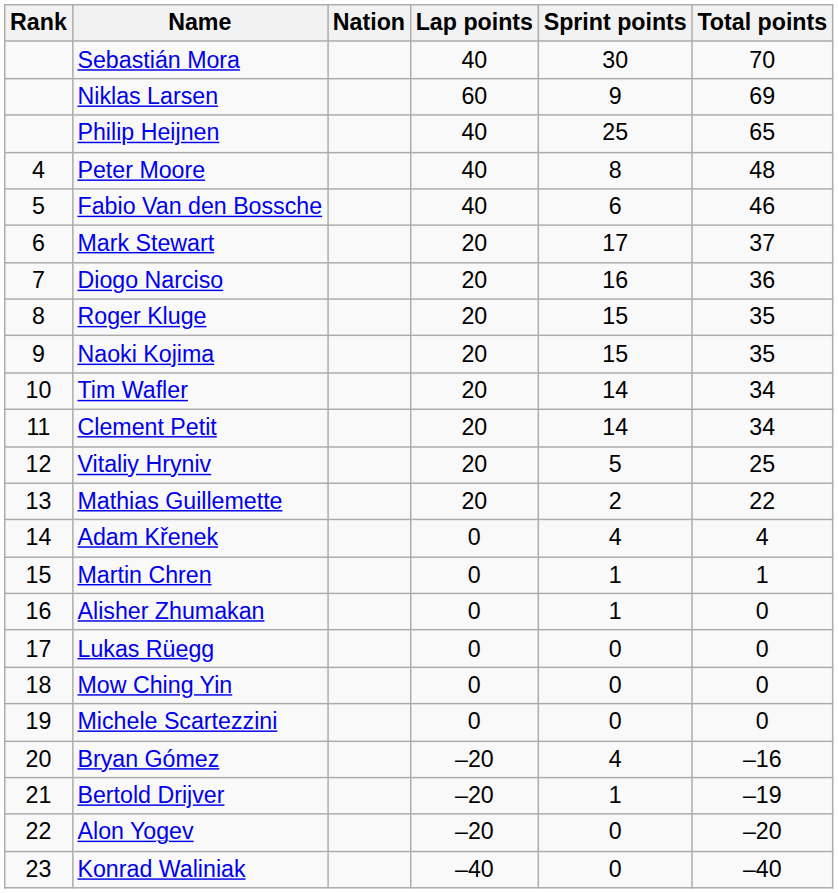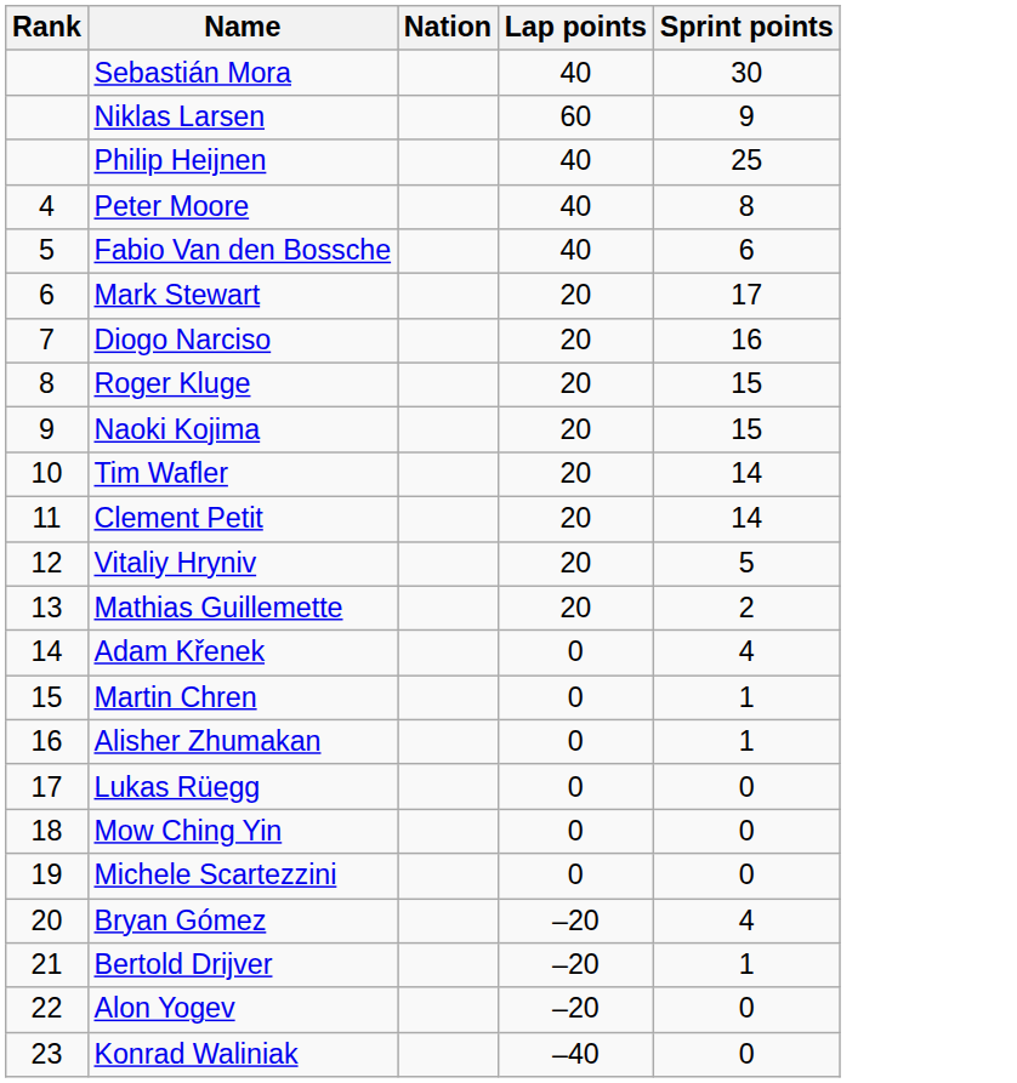 <table class="wikitable sortable" style="text-align:center">
 <tr>
 <th>Rank</th>
 <th>Name</th>
 <th>Nation</th>
 <th>Lap points</th>
 <th>Sprint points</th>
-<th>Total points</th>
 </tr>
 <tr>
 <td></td>
 <td align=left><a href='#'>Sebastián Mora</a></td>
 <td align=left></td>
 <td>40</td>
 <td>30</td>
-<td>70</td>
 </tr>
 <tr>
 <td></td>
 <td align=left><a href='#'>Niklas Larsen</a></td>
 <td align=left></td>
 <td>60</td>
 <td>9</td>
-<td>69</td>
 </tr>
 <tr>
 <td></td>
 <td align=left><a href='#'>Philip Heijnen</a></td>
 <td align=left></td>
 <td>40</td>
 <td>25</td>
-<td>65</td>
 </tr>
 <tr>
 <td>4</td>
 <td align=left><a href='#'>Peter Moore</a></td>
 <td align=left></td>
 <td>40</td>
 <td>8</td>
-<td>48</td>
 </tr>
 <tr>
 <td>5</td>
 <td align=left><a href='#'>Fabio Van den Bossche</a></td>
 <td align=left></td>
 <td>40</td>
 <td>6</td>
-<td>46</td>
 </tr>
 <tr>
 <td>6</td>
 <td align=left><a href='#'>Mark Stewart</a></td>
 <td align=left></td>
 <td>20</td>
 <td>17</td>
-<td>37</td>
 </tr>
 <tr>
 <td>7</td>
 <td align=left><a href='#'>Diogo Narciso</a></td>
 <td align=left></td>
 <td>20</td>
 <td>16</td>
-<td>36</td>
 </tr>
 <tr>
 <td>8</td>
 <td align=left><a href='#'>Roger Kluge</a></td>
 <td align=left></td>
 <td>20</td>
 <td>15</td>
-<td>35</td>
 </tr>
 <tr>
 <td>9</td>
 <td align=left><a href='#'>Naoki Kojima</a></td>
 <td align=left></td>
 <td>20</td>
 <td>15</td>
-<td>35</td>
 </tr>
 <tr>
 <td>10</td>
 <td align=left><a href='#'>Tim Wafler</a></td>
 <td align=left></td>
 <td>20</td>
 <td>14</td>
-<td>34</td>
 </tr>
 <tr>
 <td>11</td>
 <td align=left><a href='#'>Clement Petit</a></td>
 <td align=left></td>
 <td>20</td>
 <td>14</td>
-<td>34</td>
 </tr>
 <tr>
 <td>12</td>
 <td align=left><a href='#'>Vitaliy Hryniv</a></td>
 <td align=left></td>
 <td>20</td>
 <td>5</td>
-<td>25</td>
 </tr>
 <tr>
 <td>13</td>
 <td align=left><a href='#'>Mathias Guillemette</a></td>
 <td align=left></td>
 <td>20</td>
 <td>2</td>
-<td>22</td>
 </tr>
 <tr>
 <td>14</td>
 <td align=left><a href='#'>Adam Křenek</a></td>
 <td align=left></td>
 <td>0</td>
-<td>4</td>
 <td>4</td>
 </tr>
 <tr>
 <td>15</td>
 <td align=left><a href='#'>Martin Chren</a></td>
 <td align=left></td>
 <td>0</td>
 <td>1</td>
-<td>1</td>
 </tr>
 <tr>
 <td>16</td>
 <td align=left><a href='#'>Alisher Zhumakan</a></td>
 <td align=left></td>
 <td>0</td>
 <td>1</td>
-<td>0</td>
 </tr>
 <tr>
 <td>17</td>
 <td align=left><a href='#'>Lukas Rüegg</a></td>
 <td align=left></td>
-<td>0</td>
 <td>0</td>
 <td>0</td>
 </tr>
 <tr>
 <td>18</td>
 <td align=left><a href='#'>Mow Ching Yin</a></td>
 <td align=left></td>
 <td>0</td>
 <td>0</td>
-<td>0</td>
 </tr>
 <tr>
 <td>19</td>
 <td align=left><a href='#'>Michele Scartezzini</a></td>
 <td align=left></td>
-<td>0</td>
 <td>0</td>
 <td>0</td>
 </tr>
 <tr>
 <td>20</td>
 <td align=left><a href='#'>Bryan Gómez</a></td>
 <td align=left></td>
 <td>–20</td>
 <td>4</td>
-<td>–16</td>
 </tr>
 <tr>
 <td>21</td>
 <td align=left><a href='#'>Bertold Drijver</a></td>
 <td align=left></td>
 <td>–20</td>
 <td>1</td>
-<td>–19</td>
 </tr>
 <tr>
 <td>22</td>
 <td align=left><a href='#'>Alon Yogev</a></td>
 <td align=left></td>
 <td>–20</td>
 <td>0</td>
-<td>–20</td>
 </tr>
 <tr>
 <td>23</td>
 <td align=left><a href='#'>Konrad Waliniak</a></td>
 <td align=left></td>
 <td>–40</td>
 <td>0</td>
-<td>–40</td>
 </tr>
 </table>
